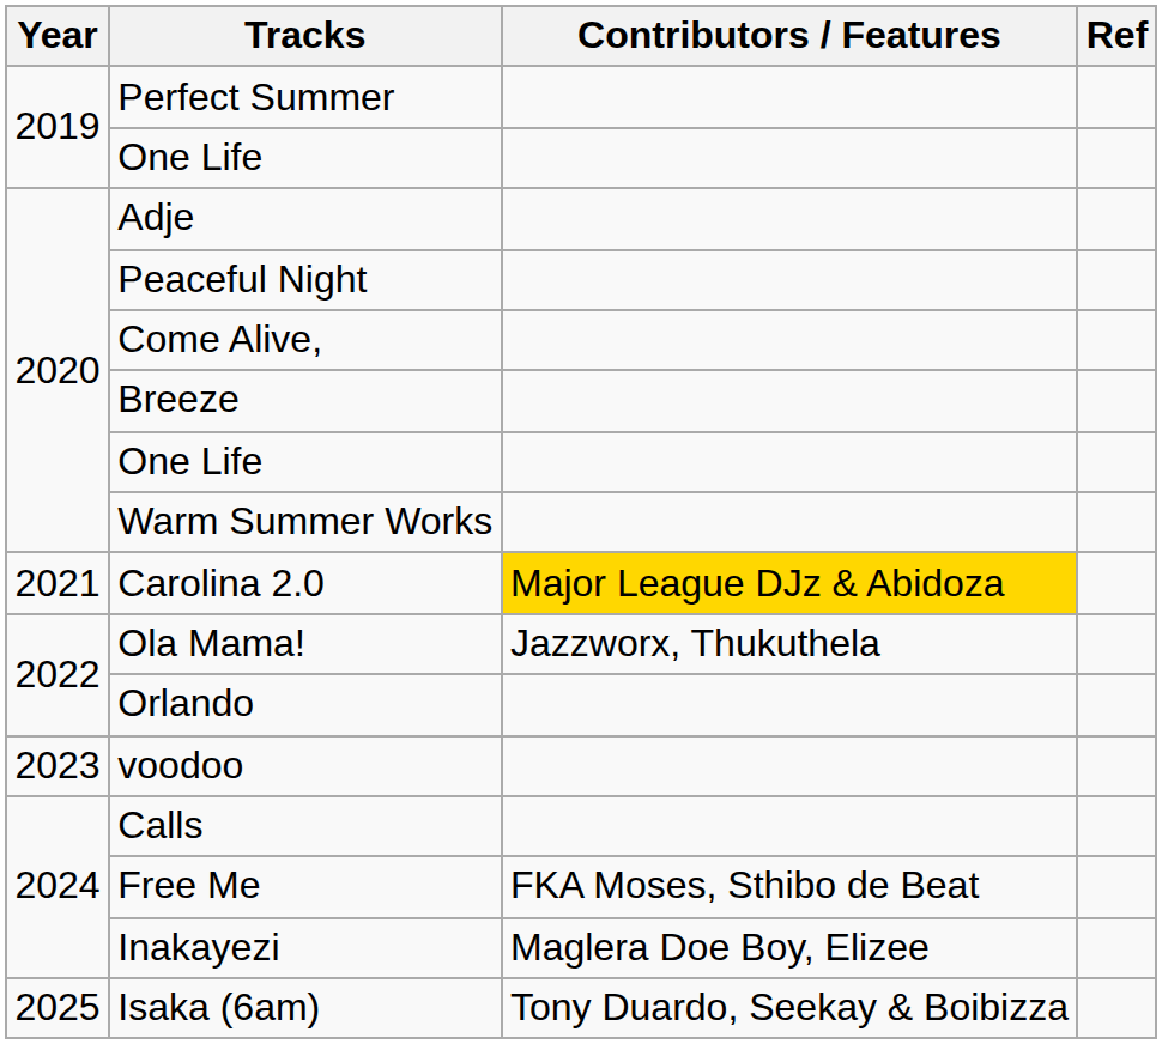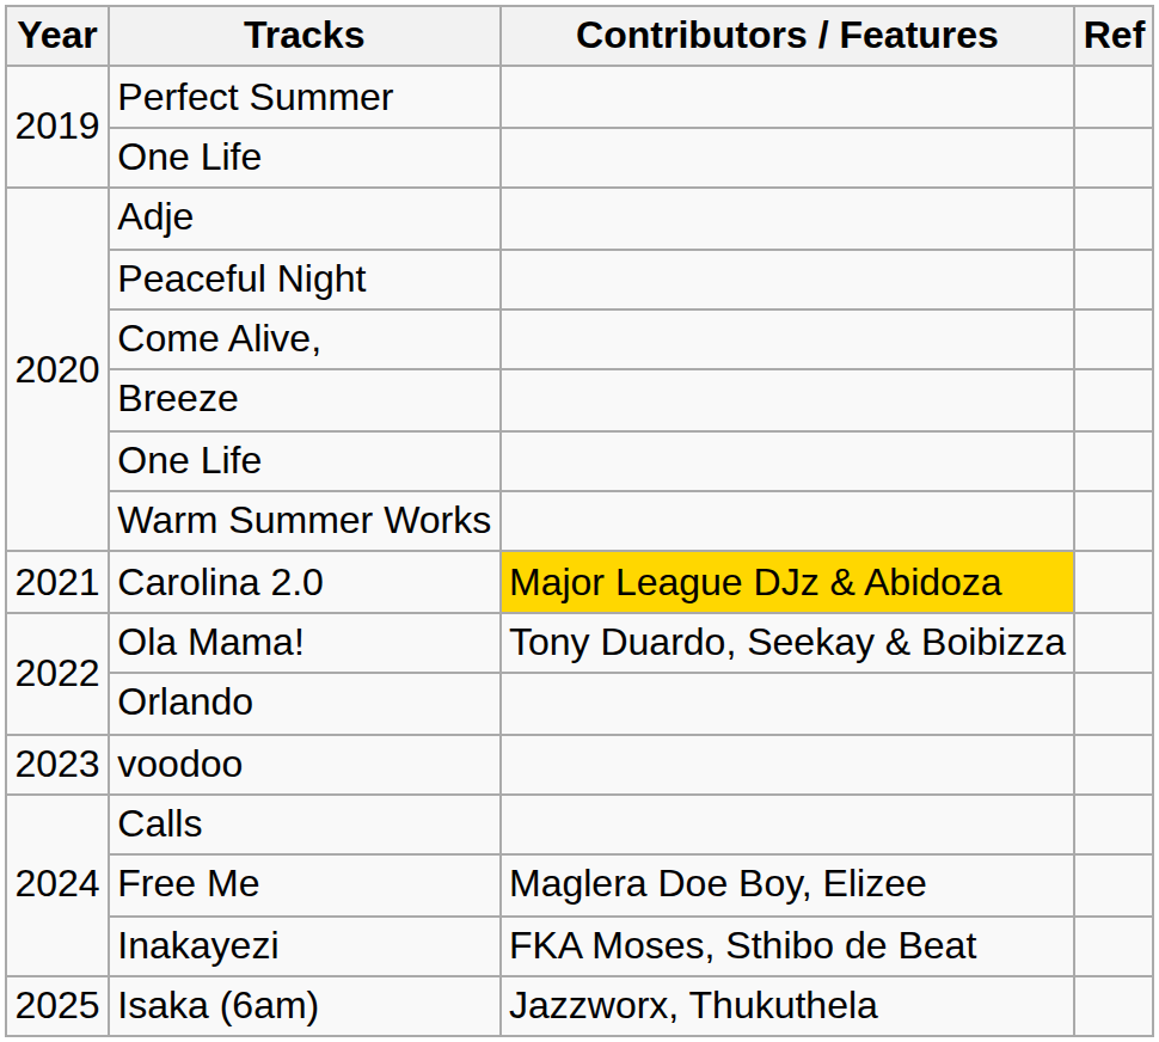 <table class ="wikitable">
 <tr>
 <th>Year</th>
 <th>Tracks</th>
 <th>Contributors / Features</th>
 <th>Ref</th>
 </tr>
 <tr>
 <td rowspan="2">2019</td>
 <td>Perfect Summer</td>
 <td></td>
 <td></td>
 </tr>
 <tr>
 <td>One Life</td>
 <td></td>
 <td></td>
 </tr>
 <tr>
 <td rowspan="6">2020</td>
 <td>Adje</td>
 <td></td>
 <td></td>
 </tr>
 <tr>
 <td>Peaceful Night</td>
 <td></td>
 <td></td>
 </tr>
 <tr>
 <td>Come Alive,</td>
 <td></td>
 <td></td>
 </tr>
 <tr>
 <td>Breeze</td>
 <td></td>
 <td></td>
 </tr>
 <tr>
 <td>One Life</td>
 <td></td>
 <td></td>
 </tr>
 <tr>
 <td>Warm Summer Works</td>
 <td></td>
 <td></td>
 </tr>
 <tr>
 <td>2021</td>
 <td>Carolina 2.0</td>
 <td style="background: gold;">Major League DJz & Abidoza</td>
 <td></td>
 </tr>
 <tr>
 <td rowspan="2">2022</td>
 <td>Ola Mama!</td>
-<td>Jazzworx, Thukuthela</td>
+<td>Tony Duardo, Seekay & Boibizza</td>
 <td></td>
 </tr>
 <tr>
 <td>Orlando</td>
 <td></td>
 <td></td>
 </tr>
 <tr>
 <td>2023</td>
 <td>voodoo</td>
 <td></td>
 <td></td>
 </tr>
 <tr>
 <td rowspan="3">2024</td>
 <td>Calls</td>
 <td></td>
 <td></td>
 </tr>
 <tr>
 <td>Free Me</td>
-<td>FKA Moses, Sthibo de Beat</td>
+<td>Maglera Doe Boy, Elizee</td>
 <td></td>
 </tr>
 <tr>
 <td>Inakayezi</td>
-<td>Maglera Doe Boy, Elizee</td>
+<td>FKA Moses, Sthibo de Beat</td>
 <td></td>
 </tr>
 <tr>
 <td>2025</td>
 <td>Isaka (6am)</td>
-<td>Tony Duardo, Seekay & Boibizza</td>
+<td>Jazzworx, Thukuthela</td>
 <td></td>
 </tr>
 <tr>
 </tr>
 </table>
